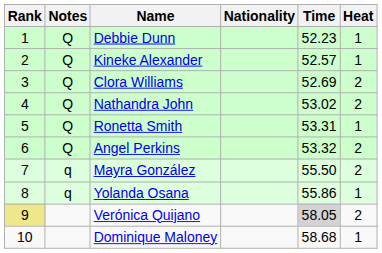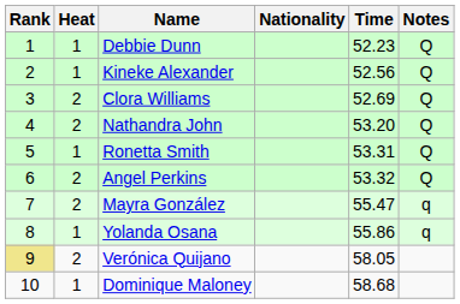 <table class="wikitable sortable" style="text-align:center; font-size:95%">
 <tr>
 <th>Rank</th>
-<th>Notes</th>
+<th>Heat</th>
 <th>Name</th>
 <th>Nationality</th>
 <th>Time</th>
-<th>Heat</th>
+<th>Notes</th>
 </tr>
 <tr bgcolor=ccffcc>
 <td>1</td>
-<td>Q</td>
+<td>1</td>
 <td align=left><a href='#'>Debbie Dunn</a></td>
 <td align=left></td>
 <td>52.23</td>
-<td>1</td>
+<td>Q</td>
 </tr>
 <tr bgcolor=ccffcc>
 <td>2</td>
-<td>Q</td>
+<td>1</td>
 <td align=left><a href='#'>Kineke Alexander</a></td>
 <td align=left></td>
-<td>52.57</td>
-<td>1</td>
+<td>52.56</td>
+<td>Q</td>
 </tr>
 <tr bgcolor=ccffcc>
 <td>3</td>
-<td>Q</td>
+<td>2</td>
 <td align=left><a href='#'>Clora Williams</a></td>
 <td align=left></td>
 <td>52.69</td>
-<td>2</td>
+<td>Q</td>
 </tr>
 <tr bgcolor=ccffcc>
 <td>4</td>
-<td>Q</td>
+<td>2</td>
 <td align=left><a href='#'>Nathandra John</a></td>
 <td align=left></td>
-<td>53.02</td>
-<td>2</td>
+<td>53.20</td>
+<td>Q</td>
 </tr>
 <tr bgcolor=ccffcc>
 <td>5</td>
-<td>Q</td>
+<td>1</td>
 <td align=left><a href='#'>Ronetta Smith</a></td>
 <td align=left></td>
 <td>53.31</td>
-<td>1</td>
+<td>Q</td>
 </tr>
 <tr bgcolor=ccffcc>
 <td>6</td>
-<td>Q</td>
+<td>2</td>
 <td align=left><a href='#'>Angel Perkins</a></td>
 <td align=left></td>
 <td>53.32</td>
-<td>2</td>
+<td>Q</td>
 </tr>
 <tr bgcolor=ddffdd>
 <td>7</td>
-<td>q</td>
+<td>2</td>
 <td align=left><a href='#'>Mayra González</a></td>
 <td align=left></td>
-<td>55.50</td>
-<td>2</td>
+<td>55.47</td>
+<td>q</td>
 </tr>
 <tr bgcolor=ddffdd>
 <td>8</td>
-<td>q</td>
+<td>1</td>
 <td align=left><a href='#'>Yolanda Osana</a></td>
 <td align=left></td>
 <td>55.86</td>
-<td>1</td>
+<td>q</td>
 </tr>
 <tr>
 <td style="background: khaki;">9</td>
-<td></td>
+<td>2</td>
 <td align=left><a href='#'>Verónica Quijano</a></td>
 <td align=left></td>
-<td style="background: lightgrey;">58.05</td>
-<td>2</td>
+<td>58.05</td>
+<td></td>
 </tr>
 <tr>
 <td>10</td>
-<td></td>
+<td>1</td>
 <td align=left><a href='#'>Dominique Maloney</a></td>
 <td align=left></td>
 <td>58.68</td>
-<td>1</td>
+<td></td>
 </tr>
 </table>
